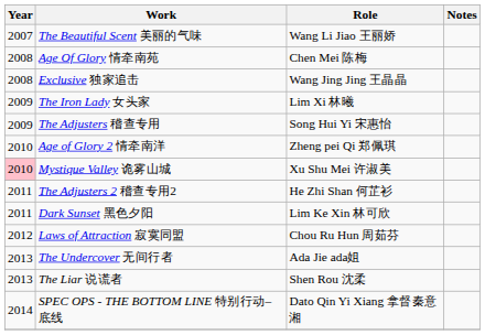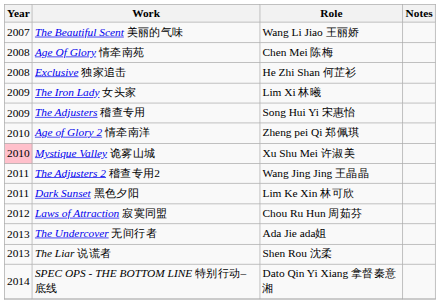 <table class="wikitable">
 <tr>
 <th>Year</th>
 <th>Work</th>
 <th>Role</th>
 <th>Notes</th>
 </tr>
 <tr>
 <td>2007</td>
 <td><em><a href='#'>The Beautiful Scent</a></em> 美丽的气味</td>
 <td>Wang Li Jiao 王丽娇</td>
 <td></td>
 </tr>
 <tr>
 <td>2008</td>
 <td><em><a href='#'>Age Of Glory</a></em> 情牵南苑</td>
 <td>Chen Mei 陈梅</td>
 <td></td>
 </tr>
 <tr>
 <td>2008</td>
 <td><em><a href='#'>Exclusive</a></em> 独家追击</td>
-<td>Wang Jing Jing 王晶晶</td>
+<td>He Zhi Shan 何芷衫</td>
 <td></td>
 </tr>
 <tr>
 <td>2009</td>
 <td><em><a href='#'>The Iron Lady</a></em> 女头家</td>
 <td>Lim Xi 林曦</td>
 <td></td>
 </tr>
 <tr>
 <td>2009</td>
 <td><em><a href='#'>The Adjusters</a></em> 稽查专用</td>
 <td>Song Hui Yi 宋惠怡</td>
 <td></td>
 </tr>
 <tr>
 <td>2010</td>
 <td><em><a href='#'>Age of Glory 2</a></em> 情牵南洋</td>
 <td>Zheng pei Qi 郑佩琪</td>
 <td></td>
 </tr>
 <tr>
 <td style="background: pink;">2010</td>
 <td><em><a href='#'>Mystique Valley</a></em> 诡雾山城</td>
 <td>Xu Shu Mei 许淑美</td>
 <td></td>
 </tr>
 <tr>
 <td>2011</td>
 <td><em><a href='#'>The Adjusters 2</a></em> 稽查专用2</td>
-<td>He Zhi Shan 何芷衫</td>
+<td>Wang Jing Jing 王晶晶</td>
 <td></td>
 </tr>
 <tr>
 <td>2011</td>
 <td><em><a href='#'>Dark Sunset</a></em> 黑色夕阳</td>
 <td>Lim Ke Xin 林可欣</td>
 <td></td>
 </tr>
 <tr>
 <td>2012</td>
 <td><em><a href='#'>Laws of Attraction</a></em> 寂寞同盟</td>
 <td>Chou Ru Hun 周茹芬</td>
 <td></td>
 </tr>
 <tr>
 <td>2013</td>
 <td><em><a href='#'>The Undercover</a></em> 无间行者</td>
 <td>Ada Jie ada姐</td>
 <td></td>
 </tr>
 <tr>
 <td>2013</td>
 <td><em>The Liar</em> 说谎者</td>
 <td>Shen Rou 沈柔</td>
 <td></td>
 </tr>
 <tr>
 <td>2014</td>
 <td><em>SPEC OPS - THE BOTTOM LINE</em> 特别行动–底线</td>
 <td>Dato Qin Yi Xiang 拿督秦意湘</td>
 <td></td>
 </tr>
 <tr>
 </tr>
 </table>
